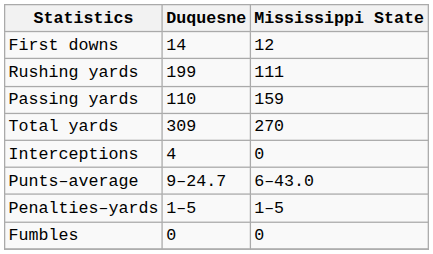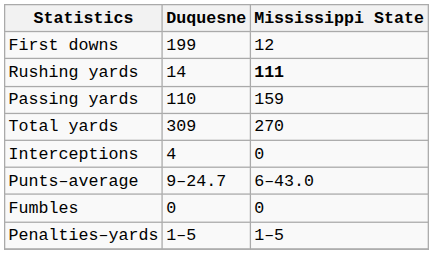 <table class="wikitable">
 <tr>
 <th>Statistics</th>
 <th>Duquesne</th>
 <th>Mississippi State</th>
 </tr>
 <tr>
 <td>First downs</td>
-<td>14</td>
+<td>199</td>
 <td>12</td>
 </tr>
 <tr>
 <td>Rushing yards</td>
-<td>199</td>
-<td>111</td>
+<td>14</td>
+<td><strong>111</strong></td>
 </tr>
 <tr>
 <td>Passing yards</td>
 <td>110</td>
 <td>159</td>
 </tr>
 <tr>
 <td>Total yards</td>
 <td>309</td>
 <td>270</td>
 </tr>
 <tr>
 <td>Interceptions</td>
 <td>4</td>
 <td>0</td>
 </tr>
 <tr>
 <td>Punts–average</td>
 <td>9–24.7</td>
 <td>6–43.0</td>
 </tr>
 <tr>
+<td>Fumbles</td>
+<td>0</td>
+<td>0</td>
+</tr>
+<tr>
 <td>Penalties–yards</td>
 <td>1–5</td>
 <td>1–5</td>
 </tr>
 <tr>
-<td>Fumbles</td>
-<td>0</td>
-<td>0</td>
-</tr>
-<tr>
 </tr>
 </table>
